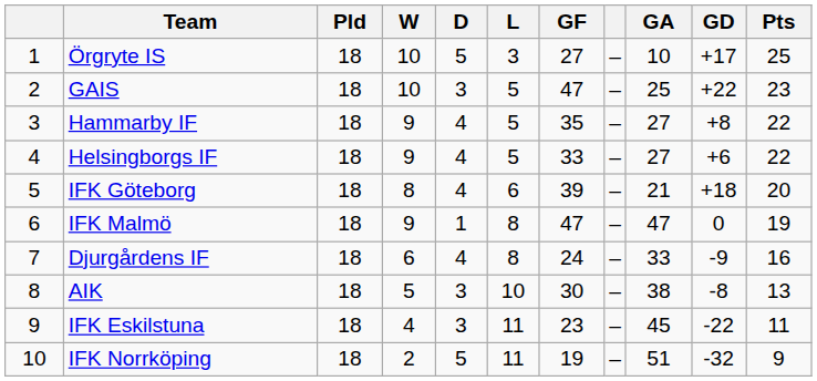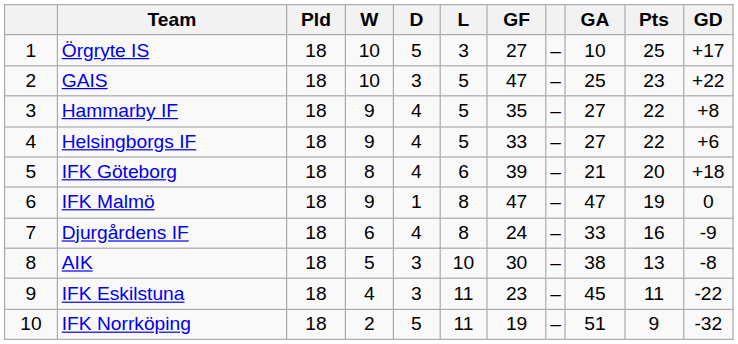 <table class="wikitable" style="text-align: center;">
 <tr>
 <th style="width: 40px;"></th>
 <th style="width: 200px;">Team</th>
 <th style="width: 45px;">Pld</th>
 <th style="width: 35px;">W</th>
 <th style="width: 35px;">D</th>
 <th style="width: 35px;">L</th>
 <th style="width: 45px;">GF</th>
 <th></th>
 <th style="width: 45px;">GA</th>
+<th style="width: 45px;">Pts</th>
 <th style="width: 35px;">GD</th>
-<th style="width: 45px;">Pts</th>
 </tr>
 <tr>
 <td>1</td>
 <td style="text-align: left;"><a href='#'>Örgryte IS</a></td>
 <td>18</td>
 <td>10</td>
 <td>5</td>
 <td>3</td>
 <td>27</td>
 <td>–</td>
 <td>10</td>
+<td>25</td>
 <td>+17</td>
-<td>25</td>
 </tr>
 <tr>
 <td>2</td>
 <td style="text-align: left;"><a href='#'>GAIS</a></td>
 <td>18</td>
 <td>10</td>
 <td>3</td>
 <td>5</td>
 <td>47</td>
 <td>–</td>
 <td>25</td>
+<td>23</td>
 <td>+22</td>
-<td>23</td>
 </tr>
 <tr>
 <td>3</td>
 <td style="text-align: left;"><a href='#'>Hammarby IF</a></td>
 <td>18</td>
 <td>9</td>
 <td>4</td>
 <td>5</td>
 <td>35</td>
 <td>–</td>
 <td>27</td>
+<td>22</td>
 <td>+8</td>
-<td>22</td>
 </tr>
 <tr>
 <td>4</td>
 <td style="text-align: left;"><a href='#'>Helsingborgs IF</a></td>
 <td>18</td>
 <td>9</td>
 <td>4</td>
 <td>5</td>
 <td>33</td>
 <td>–</td>
 <td>27</td>
+<td>22</td>
 <td>+6</td>
-<td>22</td>
 </tr>
 <tr>
 <td>5</td>
 <td style="text-align: left;"><a href='#'>IFK Göteborg</a></td>
 <td>18</td>
 <td>8</td>
 <td>4</td>
 <td>6</td>
 <td>39</td>
 <td>–</td>
 <td>21</td>
+<td>20</td>
 <td>+18</td>
-<td>20</td>
 </tr>
 <tr>
 <td>6</td>
 <td style="text-align: left;"><a href='#'>IFK Malmö</a></td>
 <td>18</td>
 <td>9</td>
 <td>1</td>
 <td>8</td>
 <td>47</td>
 <td>–</td>
 <td>47</td>
+<td>19</td>
 <td>0</td>
-<td>19</td>
 </tr>
 <tr>
 <td>7</td>
 <td style="text-align: left;"><a href='#'>Djurgårdens IF</a></td>
 <td>18</td>
 <td>6</td>
 <td>4</td>
 <td>8</td>
 <td>24</td>
 <td>–</td>
 <td>33</td>
+<td>16</td>
 <td>-9</td>
-<td>16</td>
 </tr>
 <tr>
 <td>8</td>
 <td style="text-align: left;"><a href='#'>AIK</a></td>
 <td>18</td>
 <td>5</td>
 <td>3</td>
 <td>10</td>
 <td>30</td>
 <td>–</td>
 <td>38</td>
+<td>13</td>
 <td>-8</td>
-<td>13</td>
 </tr>
 <tr>
 <td>9</td>
 <td style="text-align: left;"><a href='#'>IFK Eskilstuna</a></td>
 <td>18</td>
 <td>4</td>
 <td>3</td>
 <td>11</td>
 <td>23</td>
 <td>–</td>
 <td>45</td>
+<td>11</td>
 <td>-22</td>
-<td>11</td>
 </tr>
 <tr>
 <td>10</td>
 <td style="text-align: left;"><a href='#'>IFK Norrköping</a></td>
 <td>18</td>
 <td>2</td>
 <td>5</td>
 <td>11</td>
 <td>19</td>
 <td>–</td>
 <td>51</td>
+<td>9</td>
 <td>-32</td>
-<td>9</td>
 </tr>
 </table>
